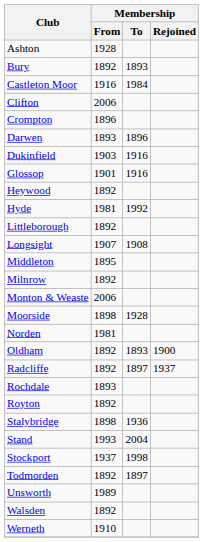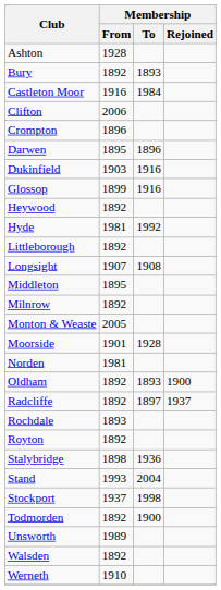 <table class="wikitable">
 <tr>
 <th rowspan=2>Club</th>
 <th colspan=3>Membership</th>
 </tr>
 <tr>
 <th>From</th>
 <th>To</th>
 <th>Rejoined</th>
 </tr>
 <tr>
 <td>Ashton</td>
 <td>1928</td>
 <td></td>
 <td></td>
 </tr>
 <tr>
 <td><a href='#'>Bury</a></td>
 <td>1892</td>
 <td>1893</td>
 <td></td>
 </tr>
 <tr>
 <td><a href='#'>Castleton Moor</a></td>
 <td>1916</td>
 <td>1984</td>
 <td></td>
 </tr>
 <tr>
 <td><a href='#'>Clifton</a></td>
 <td>2006</td>
 <td></td>
 <td></td>
 </tr>
 <tr>
 <td><a href='#'>Crompton</a></td>
 <td>1896</td>
 <td></td>
 <td></td>
 </tr>
 <tr>
 <td><a href='#'>Darwen</a></td>
-<td>1893</td>
+<td>1895</td>
 <td>1896</td>
 <td></td>
 </tr>
 <tr>
 <td><a href='#'>Dukinfield</a></td>
 <td>1903</td>
 <td>1916</td>
 <td></td>
 </tr>
 <tr>
 <td><a href='#'>Glossop</a></td>
-<td>1901</td>
+<td>1899</td>
 <td>1916</td>
 <td></td>
 </tr>
 <tr>
 <td><a href='#'>Heywood</a></td>
 <td>1892</td>
 <td></td>
 <td></td>
 </tr>
 <tr>
 <td><a href='#'>Hyde</a></td>
 <td>1981</td>
 <td>1992</td>
 <td></td>
 </tr>
 <tr>
 <td><a href='#'>Littleborough</a></td>
 <td>1892</td>
 <td></td>
 <td></td>
 </tr>
 <tr>
 <td><a href='#'>Longsight</a></td>
 <td>1907</td>
 <td>1908</td>
 <td></td>
 </tr>
 <tr>
 <td><a href='#'>Middleton</a></td>
 <td>1895</td>
 <td></td>
 <td></td>
 </tr>
 <tr>
 <td><a href='#'>Milnrow</a></td>
 <td>1892</td>
 <td></td>
 <td></td>
 </tr>
 <tr>
 <td><a href='#'>Monton & Weaste</a></td>
-<td>2006</td>
+<td>2005</td>
 <td></td>
 <td></td>
 </tr>
 <tr>
 <td><a href='#'>Moorside</a></td>
-<td>1898</td>
+<td>1901</td>
 <td>1928</td>
 <td></td>
 </tr>
 <tr>
 <td><a href='#'>Norden</a></td>
 <td>1981</td>
 <td></td>
 <td></td>
 </tr>
 <tr>
 <td><a href='#'>Oldham</a></td>
 <td>1892</td>
 <td>1893</td>
 <td>1900</td>
 </tr>
 <tr>
 <td><a href='#'>Radcliffe</a></td>
 <td>1892</td>
 <td>1897</td>
 <td>1937</td>
 </tr>
 <tr>
 <td><a href='#'>Rochdale</a></td>
 <td>1893</td>
 <td></td>
 <td></td>
 </tr>
 <tr>
 <td><a href='#'>Royton</a></td>
 <td>1892</td>
 <td></td>
 <td></td>
 </tr>
 <tr>
 <td><a href='#'>Stalybridge</a></td>
 <td>1898</td>
 <td>1936</td>
 <td></td>
 </tr>
 <tr>
 <td><a href='#'>Stand</a></td>
 <td>1993</td>
 <td>2004</td>
 <td></td>
 </tr>
 <tr>
 <td><a href='#'>Stockport</a></td>
 <td>1937</td>
 <td>1998</td>
 <td></td>
 </tr>
 <tr>
 <td><a href='#'>Todmorden</a></td>
 <td>1892</td>
-<td>1897</td>
+<td>1900</td>
 <td></td>
 </tr>
 <tr>
 <td><a href='#'>Unsworth</a></td>
 <td>1989</td>
 <td></td>
 <td></td>
 </tr>
 <tr>
 <td><a href='#'>Walsden</a></td>
 <td>1892</td>
 <td></td>
 <td></td>
 </tr>
 <tr>
 <td><a href='#'>Werneth</a></td>
 <td>1910</td>
 <td></td>
 <td></td>
 </tr>
 <tr>
 </tr>
 </table>
